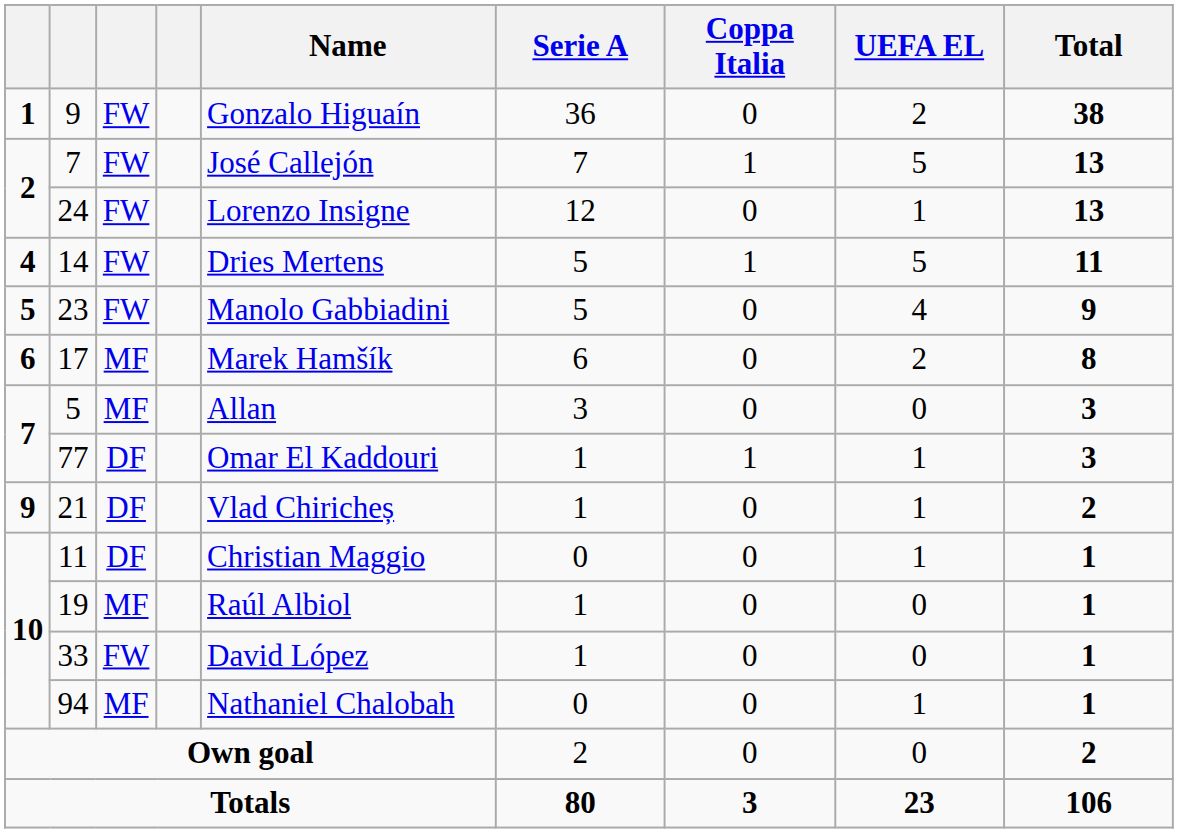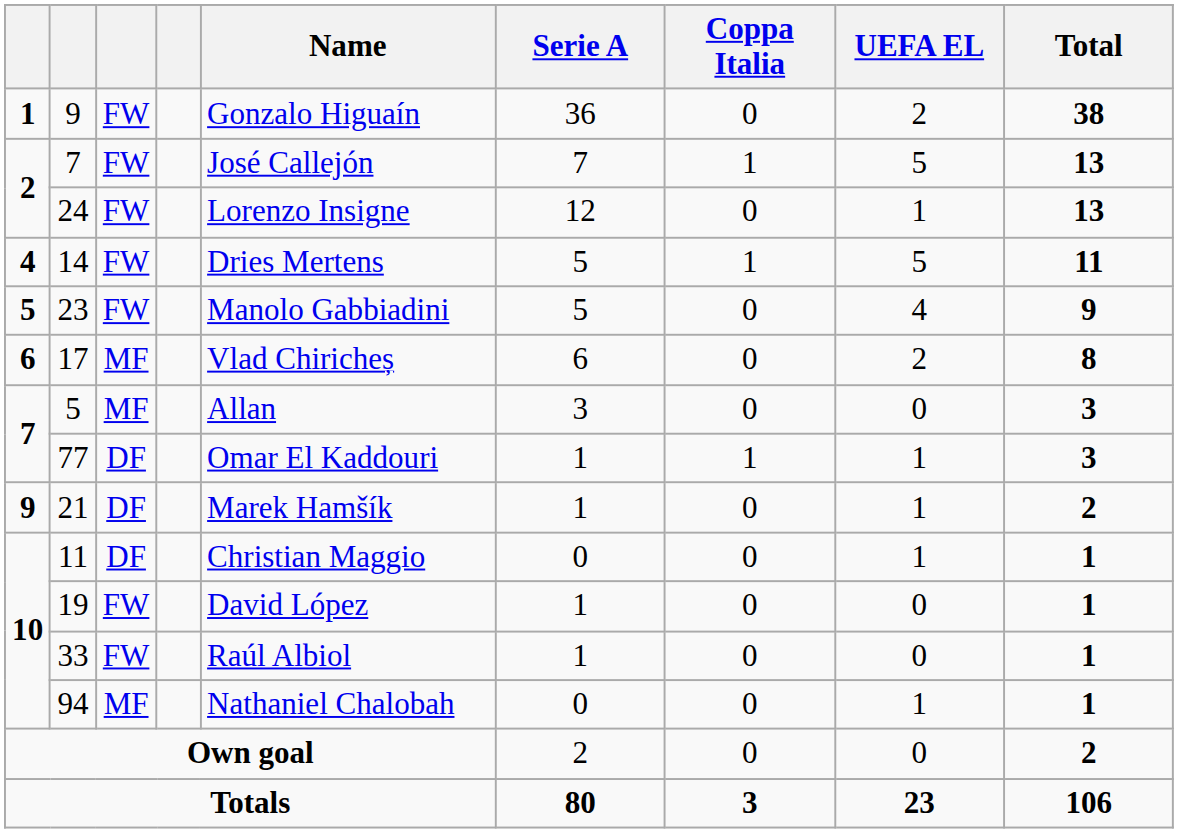 <table class="wikitable" style="text-align:center">
 <tr>
 <th width=15></th>
 <th width=15></th>
 <th width=15></th>
 <th width=15></th>
 <th width=145>Name</th>
 <th width=80><a href='#'>Serie A</a></th>
 <th width=80><a href='#'>Coppa Italia</a></th>
 <th width=80><a href='#'>UEFA EL</a></th>
 <th width=80>Total</th>
 </tr>
 <tr>
 <td><strong>1</strong></td>
 <td>9</td>
 <td><a href='#'>FW</a></td>
 <td></td>
 <td align=left><a href='#'>Gonzalo Higuaín</a></td>
 <td>36</td>
 <td>0</td>
 <td>2</td>
 <td><strong>38</strong></td>
 </tr>
 <tr>
 <td rowspan=2><strong>2</strong></td>
 <td>7</td>
 <td><a href='#'>FW</a></td>
 <td></td>
 <td align=left><a href='#'>José Callejón</a></td>
 <td>7</td>
 <td>1</td>
 <td>5</td>
 <td><strong>13</strong></td>
 </tr>
 <tr>
 <td>24</td>
 <td><a href='#'>FW</a></td>
 <td></td>
 <td align=left><a href='#'>Lorenzo Insigne</a></td>
 <td>12</td>
 <td>0</td>
 <td>1</td>
 <td><strong>13</strong></td>
 </tr>
 <tr>
 <td><strong>4</strong></td>
 <td>14</td>
 <td><a href='#'>FW</a></td>
 <td></td>
 <td align=left><a href='#'>Dries Mertens</a></td>
 <td>5</td>
 <td>1</td>
 <td>5</td>
 <td><strong>11</strong></td>
 </tr>
 <tr>
 <td><strong>5</strong></td>
 <td>23</td>
 <td><a href='#'>FW</a></td>
 <td></td>
 <td align=left><a href='#'>Manolo Gabbiadini</a></td>
 <td>5</td>
 <td>0</td>
 <td>4</td>
 <td><strong>9</strong></td>
 </tr>
 <tr>
 <td><strong>6</strong></td>
 <td>17</td>
 <td><a href='#'>MF</a></td>
 <td></td>
-<td align=left><a href='#'>Marek Hamšík</a></td>
+<td align=left><a href='#'>Vlad Chiricheș</a></td>
 <td>6</td>
 <td>0</td>
 <td>2</td>
 <td><strong>8</strong></td>
 </tr>
 <tr>
 <td rowspan=2><strong>7</strong></td>
 <td>5</td>
 <td><a href='#'>MF</a></td>
 <td></td>
 <td align=left><a href='#'>Allan</a></td>
 <td>3</td>
 <td>0</td>
 <td>0</td>
 <td><strong>3</strong></td>
 </tr>
 <tr>
 <td>77</td>
 <td><a href='#'>DF</a></td>
 <td></td>
 <td align=left><a href='#'>Omar El Kaddouri</a></td>
 <td>1</td>
 <td>1</td>
 <td>1</td>
 <td><strong>3</strong></td>
 </tr>
 <tr>
 <td><strong>9</strong></td>
 <td>21</td>
 <td><a href='#'>DF</a></td>
 <td></td>
-<td align=left><a href='#'>Vlad Chiricheș</a></td>
+<td align=left><a href='#'>Marek Hamšík</a></td>
 <td>1</td>
 <td>0</td>
 <td>1</td>
 <td><strong>2</strong></td>
 </tr>
 <tr>
 <td rowspan=4><strong>10</strong></td>
 <td>11</td>
 <td><a href='#'>DF</a></td>
 <td></td>
 <td align=left><a href='#'>Christian Maggio</a></td>
 <td>0</td>
 <td>0</td>
 <td>1</td>
 <td><strong>1</strong></td>
 </tr>
 <tr>
 <td>19</td>
-<td><a href='#'>MF</a></td>
+<td><a href='#'>FW</a></td>
 <td></td>
-<td align=left><a href='#'>Raúl Albiol</a></td>
+<td align=left><a href='#'>David López</a></td>
 <td>1</td>
 <td>0</td>
 <td>0</td>
 <td><strong>1</strong></td>
 </tr>
 <tr>
 <td>33</td>
 <td><a href='#'>FW</a></td>
 <td></td>
-<td align=left><a href='#'>David López</a></td>
+<td align=left><a href='#'>Raúl Albiol</a></td>
 <td>1</td>
 <td>0</td>
 <td>0</td>
 <td><strong>1</strong></td>
 </tr>
 <tr>
 <td>94</td>
 <td><a href='#'>MF</a></td>
 <td></td>
 <td align=left><a href='#'>Nathaniel Chalobah</a></td>
 <td>0</td>
 <td>0</td>
 <td>1</td>
 <td><strong>1</strong></td>
 </tr>
 <tr>
 <td colspan=5><strong>Own goal</strong></td>
 <td>2</td>
 <td>0</td>
 <td>0</td>
 <td><strong>2</strong></td>
 </tr>
 <tr>
 <td colspan=5><strong>Totals</strong></td>
 <td><strong>80</strong></td>
 <td><strong>3</strong></td>
 <td><strong>23</strong></td>
 <td><strong>106</strong></td>
 </tr>
 </table>
